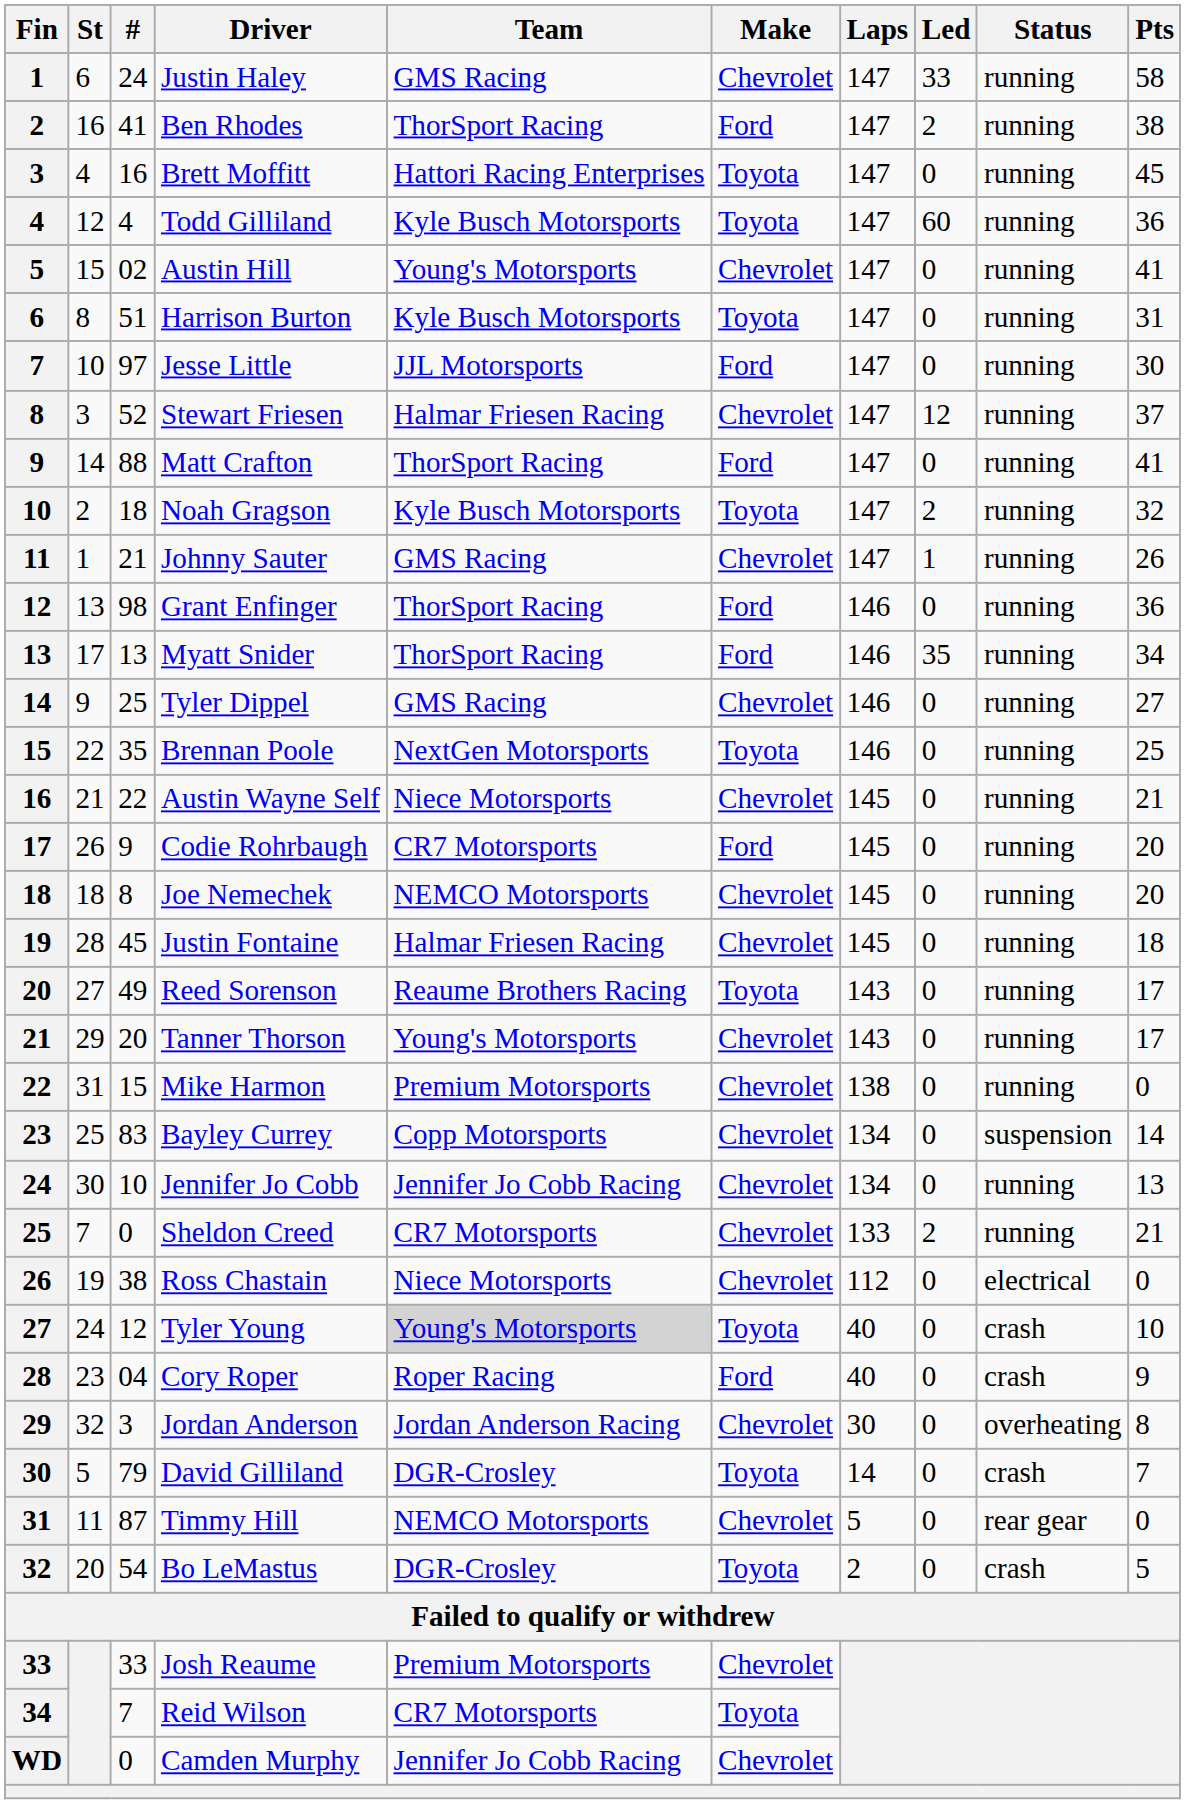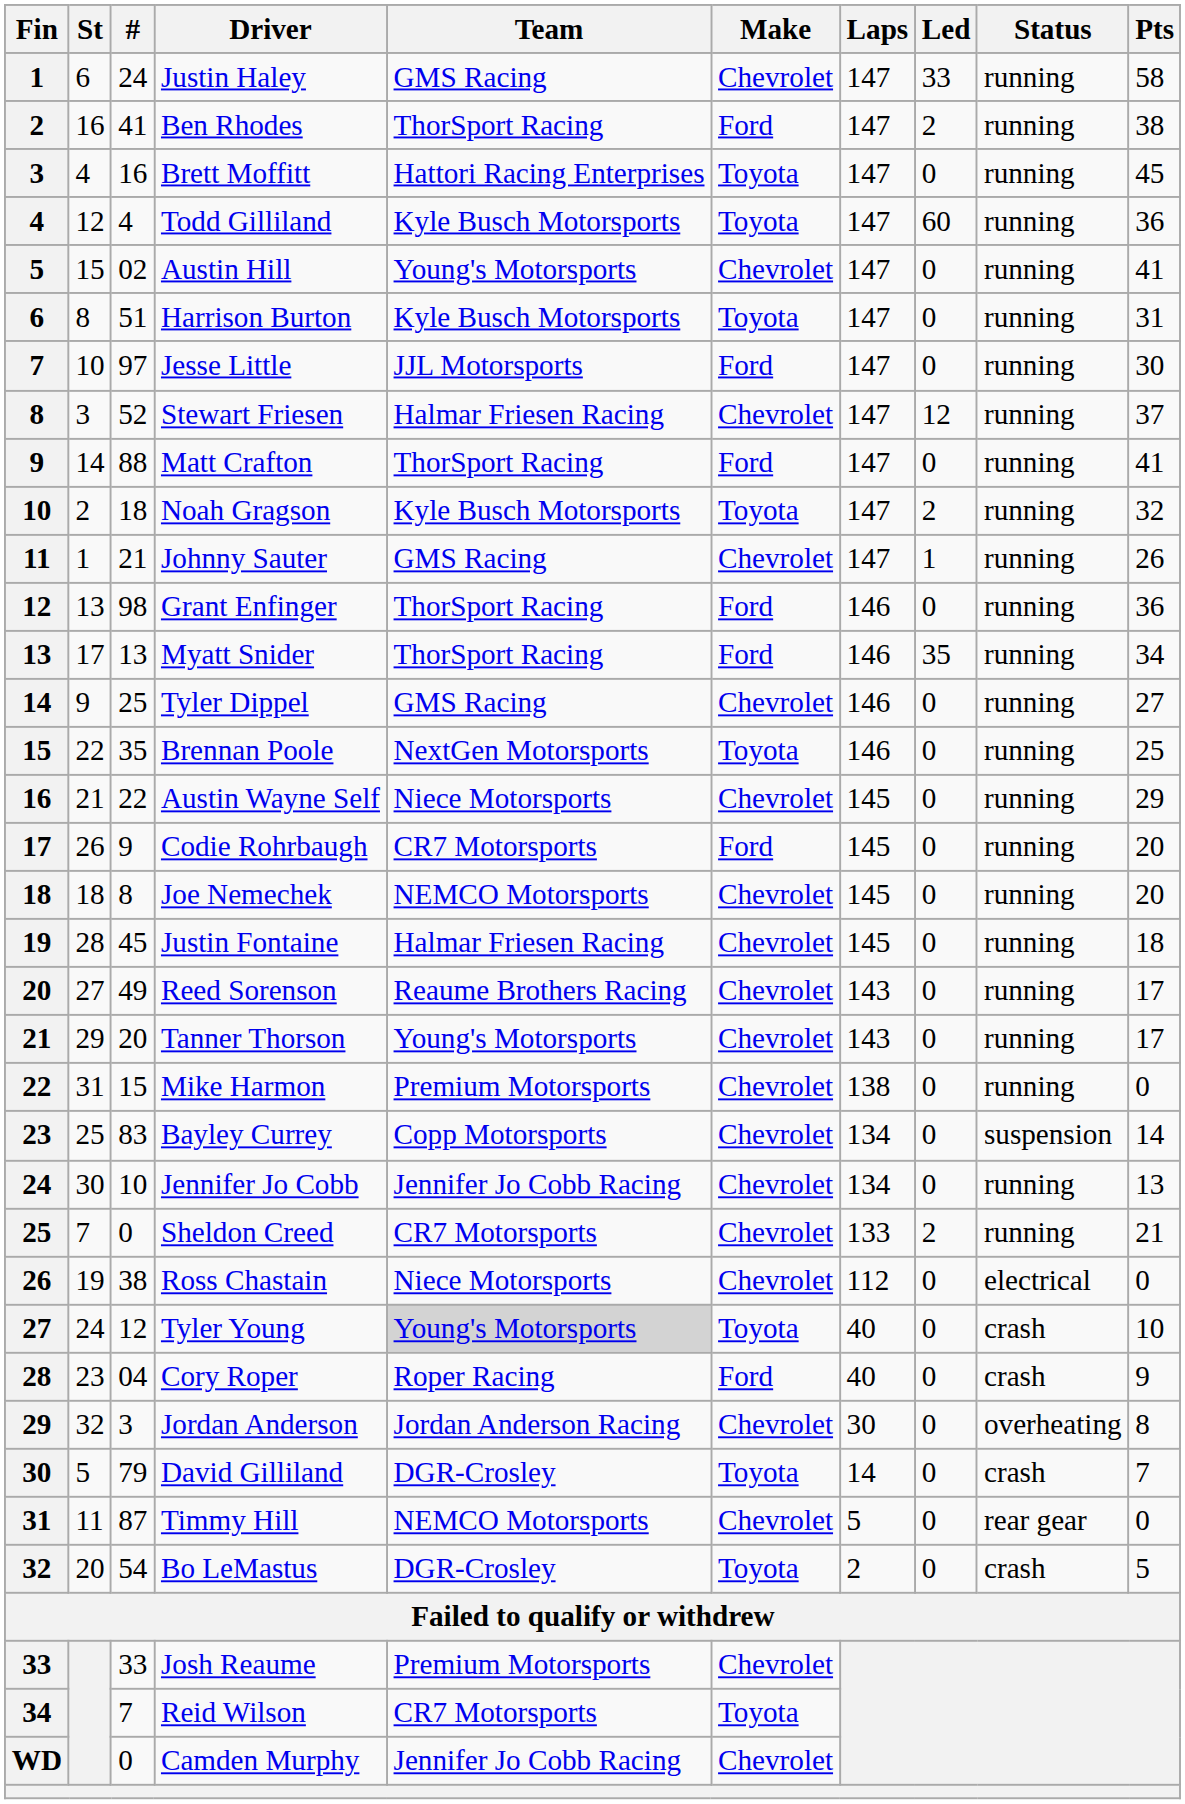 <table class="wikitable" style="font-size:95%">
 <tr>
 <th>Fin</th>
 <th>St</th>
 <th>#</th>
 <th>Driver</th>
 <th>Team</th>
 <th>Make</th>
 <th>Laps</th>
 <th>Led</th>
 <th>Status</th>
 <th>Pts</th>
 </tr>
 <tr>
 <th>1</th>
 <td>6</td>
 <td>24</td>
 <td><a href='#'>Justin Haley</a></td>
 <td><a href='#'>GMS Racing</a></td>
 <td><a href='#'>Chevrolet</a></td>
 <td>147</td>
 <td>33</td>
 <td>running</td>
 <td>58</td>
 </tr>
 <tr>
 <th>2</th>
 <td>16</td>
 <td>41</td>
 <td><a href='#'>Ben Rhodes</a></td>
 <td><a href='#'>ThorSport Racing</a></td>
 <td><a href='#'>Ford</a></td>
 <td>147</td>
 <td>2</td>
 <td>running</td>
 <td>38</td>
 </tr>
 <tr>
 <th>3</th>
 <td>4</td>
 <td>16</td>
 <td><a href='#'>Brett Moffitt</a></td>
 <td><a href='#'>Hattori Racing Enterprises</a></td>
 <td><a href='#'>Toyota</a></td>
 <td>147</td>
 <td>0</td>
 <td>running</td>
 <td>45</td>
 </tr>
 <tr>
 <th>4</th>
 <td>12</td>
 <td>4</td>
 <td><a href='#'>Todd Gilliland</a></td>
 <td><a href='#'>Kyle Busch Motorsports</a></td>
 <td><a href='#'>Toyota</a></td>
 <td>147</td>
 <td>60</td>
 <td>running</td>
 <td>36</td>
 </tr>
 <tr>
 <th>5</th>
 <td>15</td>
 <td>02</td>
 <td><a href='#'>Austin Hill</a></td>
 <td><a href='#'>Young's Motorsports</a></td>
 <td><a href='#'>Chevrolet</a></td>
 <td>147</td>
 <td>0</td>
 <td>running</td>
 <td>41</td>
 </tr>
 <tr>
 <th>6</th>
 <td>8</td>
 <td>51</td>
 <td><a href='#'>Harrison Burton</a></td>
 <td><a href='#'>Kyle Busch Motorsports</a></td>
 <td><a href='#'>Toyota</a></td>
 <td>147</td>
 <td>0</td>
 <td>running</td>
 <td>31</td>
 </tr>
 <tr>
 <th>7</th>
 <td>10</td>
 <td>97</td>
 <td><a href='#'>Jesse Little</a></td>
 <td><a href='#'>JJL Motorsports</a></td>
 <td><a href='#'>Ford</a></td>
 <td>147</td>
 <td>0</td>
 <td>running</td>
 <td>30</td>
 </tr>
 <tr>
 <th>8</th>
 <td>3</td>
 <td>52</td>
 <td><a href='#'>Stewart Friesen</a></td>
 <td><a href='#'>Halmar Friesen Racing</a></td>
 <td><a href='#'>Chevrolet</a></td>
 <td>147</td>
 <td>12</td>
 <td>running</td>
 <td>37</td>
 </tr>
 <tr>
 <th>9</th>
 <td>14</td>
 <td>88</td>
 <td><a href='#'>Matt Crafton</a></td>
 <td><a href='#'>ThorSport Racing</a></td>
 <td><a href='#'>Ford</a></td>
 <td>147</td>
 <td>0</td>
 <td>running</td>
 <td>41</td>
 </tr>
 <tr>
 <th>10</th>
 <td>2</td>
 <td>18</td>
 <td><a href='#'>Noah Gragson</a></td>
 <td><a href='#'>Kyle Busch Motorsports</a></td>
 <td><a href='#'>Toyota</a></td>
 <td>147</td>
 <td>2</td>
 <td>running</td>
 <td>32</td>
 </tr>
 <tr>
 <th>11</th>
 <td>1</td>
 <td>21</td>
 <td><a href='#'>Johnny Sauter</a></td>
 <td><a href='#'>GMS Racing</a></td>
 <td><a href='#'>Chevrolet</a></td>
 <td>147</td>
 <td>1</td>
 <td>running</td>
 <td>26</td>
 </tr>
 <tr>
 <th>12</th>
 <td>13</td>
 <td>98</td>
 <td><a href='#'>Grant Enfinger</a></td>
 <td><a href='#'>ThorSport Racing</a></td>
 <td><a href='#'>Ford</a></td>
 <td>146</td>
 <td>0</td>
 <td>running</td>
 <td>36</td>
 </tr>
 <tr>
 <th>13</th>
 <td>17</td>
 <td>13</td>
 <td><a href='#'>Myatt Snider</a></td>
 <td><a href='#'>ThorSport Racing</a></td>
 <td><a href='#'>Ford</a></td>
 <td>146</td>
 <td>35</td>
 <td>running</td>
 <td>34</td>
 </tr>
 <tr>
 <th>14</th>
 <td>9</td>
 <td>25</td>
 <td><a href='#'>Tyler Dippel</a></td>
 <td><a href='#'>GMS Racing</a></td>
 <td><a href='#'>Chevrolet</a></td>
 <td>146</td>
 <td>0</td>
 <td>running</td>
 <td>27</td>
 </tr>
 <tr>
 <th>15</th>
 <td>22</td>
 <td>35</td>
 <td><a href='#'>Brennan Poole</a></td>
 <td><a href='#'>NextGen Motorsports</a></td>
 <td><a href='#'>Toyota</a></td>
 <td>146</td>
 <td>0</td>
 <td>running</td>
 <td>25</td>
 </tr>
 <tr>
 <th>16</th>
 <td>21</td>
 <td>22</td>
 <td><a href='#'>Austin Wayne Self</a></td>
 <td><a href='#'>Niece Motorsports</a></td>
 <td><a href='#'>Chevrolet</a></td>
 <td>145</td>
 <td>0</td>
 <td>running</td>
-<td>21</td>
+<td>29</td>
 </tr>
 <tr>
 <th>17</th>
 <td>26</td>
 <td>9</td>
 <td><a href='#'>Codie Rohrbaugh</a></td>
 <td><a href='#'>CR7 Motorsports</a></td>
 <td><a href='#'>Ford</a></td>
 <td>145</td>
 <td>0</td>
 <td>running</td>
 <td>20</td>
 </tr>
 <tr>
 <th>18</th>
 <td>18</td>
 <td>8</td>
 <td><a href='#'>Joe Nemechek</a></td>
 <td><a href='#'>NEMCO Motorsports</a></td>
 <td><a href='#'>Chevrolet</a></td>
 <td>145</td>
 <td>0</td>
 <td>running</td>
 <td>20</td>
 </tr>
 <tr>
 <th>19</th>
 <td>28</td>
 <td>45</td>
 <td><a href='#'>Justin Fontaine</a></td>
 <td><a href='#'>Halmar Friesen Racing</a></td>
 <td><a href='#'>Chevrolet</a></td>
 <td>145</td>
 <td>0</td>
 <td>running</td>
 <td>18</td>
 </tr>
 <tr>
 <th>20</th>
 <td>27</td>
 <td>49</td>
 <td><a href='#'>Reed Sorenson</a></td>
 <td><a href='#'>Reaume Brothers Racing</a></td>
-<td><a href='#'>Toyota</a></td>
+<td><a href='#'>Chevrolet</a></td>
 <td>143</td>
 <td>0</td>
 <td>running</td>
 <td>17</td>
 </tr>
 <tr>
 <th>21</th>
 <td>29</td>
 <td>20</td>
 <td><a href='#'>Tanner Thorson</a></td>
 <td><a href='#'>Young's Motorsports</a></td>
 <td><a href='#'>Chevrolet</a></td>
 <td>143</td>
 <td>0</td>
 <td>running</td>
 <td>17</td>
 </tr>
 <tr>
 <th>22</th>
 <td>31</td>
 <td>15</td>
 <td><a href='#'>Mike Harmon</a></td>
 <td><a href='#'>Premium Motorsports</a></td>
 <td><a href='#'>Chevrolet</a></td>
 <td>138</td>
 <td>0</td>
 <td>running</td>
 <td>0</td>
 </tr>
 <tr>
 <th>23</th>
 <td>25</td>
 <td>83</td>
 <td><a href='#'>Bayley Currey</a></td>
 <td><a href='#'>Copp Motorsports</a></td>
 <td><a href='#'>Chevrolet</a></td>
 <td>134</td>
 <td>0</td>
 <td>suspension</td>
 <td>14</td>
 </tr>
 <tr>
 <th>24</th>
 <td>30</td>
 <td>10</td>
 <td><a href='#'>Jennifer Jo Cobb</a></td>
 <td><a href='#'>Jennifer Jo Cobb Racing</a></td>
 <td><a href='#'>Chevrolet</a></td>
 <td>134</td>
 <td>0</td>
 <td>running</td>
 <td>13</td>
 </tr>
 <tr>
 <th>25</th>
 <td>7</td>
 <td>0</td>
 <td><a href='#'>Sheldon Creed</a></td>
 <td><a href='#'>CR7 Motorsports</a></td>
 <td><a href='#'>Chevrolet</a></td>
 <td>133</td>
 <td>2</td>
 <td>running</td>
 <td>21</td>
 </tr>
 <tr>
 <th>26</th>
 <td>19</td>
 <td>38</td>
 <td><a href='#'>Ross Chastain</a></td>
 <td><a href='#'>Niece Motorsports</a></td>
 <td><a href='#'>Chevrolet</a></td>
 <td>112</td>
 <td>0</td>
 <td>electrical</td>
 <td>0</td>
 </tr>
 <tr>
 <th>27</th>
 <td>24</td>
 <td>12</td>
 <td><a href='#'>Tyler Young</a></td>
 <td style="background: lightgrey;"><a href='#'>Young's Motorsports</a></td>
 <td><a href='#'>Toyota</a></td>
 <td>40</td>
 <td>0</td>
 <td>crash</td>
 <td>10</td>
 </tr>
 <tr>
 <th>28</th>
 <td>23</td>
 <td>04</td>
 <td><a href='#'>Cory Roper</a></td>
 <td><a href='#'>Roper Racing</a></td>
 <td><a href='#'>Ford</a></td>
 <td>40</td>
 <td>0</td>
 <td>crash</td>
 <td>9</td>
 </tr>
 <tr>
 <th>29</th>
 <td>32</td>
 <td>3</td>
 <td><a href='#'>Jordan Anderson</a></td>
 <td><a href='#'>Jordan Anderson Racing</a></td>
 <td><a href='#'>Chevrolet</a></td>
 <td>30</td>
 <td>0</td>
 <td>overheating</td>
 <td>8</td>
 </tr>
 <tr>
 <th>30</th>
 <td>5</td>
 <td>79</td>
 <td><a href='#'>David Gilliland</a></td>
 <td><a href='#'>DGR-Crosley</a></td>
 <td><a href='#'>Toyota</a></td>
 <td>14</td>
 <td>0</td>
 <td>crash</td>
 <td>7</td>
 </tr>
 <tr>
 <th>31</th>
 <td>11</td>
 <td>87</td>
 <td><a href='#'>Timmy Hill</a></td>
 <td><a href='#'>NEMCO Motorsports</a></td>
 <td><a href='#'>Chevrolet</a></td>
 <td>5</td>
 <td>0</td>
 <td>rear gear</td>
 <td>0</td>
 </tr>
 <tr>
 <th>32</th>
 <td>20</td>
 <td>54</td>
 <td><a href='#'>Bo LeMastus</a></td>
 <td><a href='#'>DGR-Crosley</a></td>
 <td><a href='#'>Toyota</a></td>
 <td>2</td>
 <td>0</td>
 <td>crash</td>
 <td>5</td>
 </tr>
 <tr>
 <th colspan="10">Failed to qualify or withdrew</th>
 </tr>
 <tr>
 <th>33</th>
 <th rowspan="3"></th>
 <td>33</td>
 <td><a href='#'>Josh Reaume</a></td>
 <td><a href='#'>Premium Motorsports</a></td>
 <td><a href='#'>Chevrolet</a></td>
 <th colspan="4" rowspan="3"></th>
 </tr>
 <tr>
 <th>34</th>
 <td>7</td>
 <td><a href='#'>Reid Wilson</a></td>
 <td><a href='#'>CR7 Motorsports</a></td>
 <td><a href='#'>Toyota</a></td>
 </tr>
 <tr>
 <th>WD</th>
 <td>0</td>
 <td><a href='#'>Camden Murphy</a></td>
 <td><a href='#'>Jennifer Jo Cobb Racing</a></td>
 <td><a href='#'>Chevrolet</a></td>
 </tr>
 <tr>
 <th colspan="10"></th>
 </tr>
 </table>
